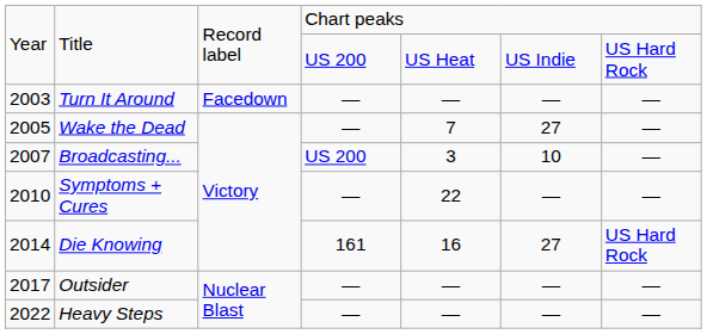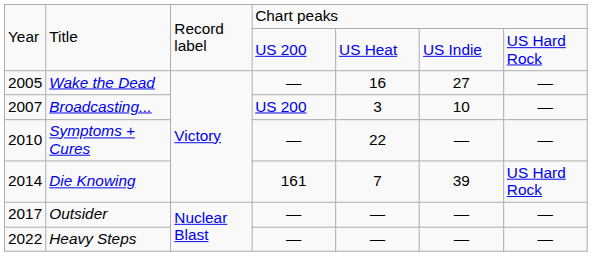 <table class="wikitable">
 <tr>
 <td rowspan="2">Year</td>
 <td rowspan="2">Title</td>
 <td rowspan="2">Record label</td>
 <td colspan="4">Chart peaks</td>
 </tr>
 <tr>
 <td width="80"><a href='#'>US 200</a></td>
 <td width="80"><a href='#'>US Heat</a></td>
 <td width="80"><a href='#'>US Indie</a></td>
 <td width="80"><a href='#'>US Hard Rock</a></td>
 </tr>
 <tr>
-<td>2003</td>
-<td><em><a href='#'>Turn It Around</a></em></td>
-<td><a href='#'>Facedown</a></td>
-<td align="center">—</td>
-<td align="center">—</td>
-<td align="center">—</td>
-<td align="center">—</td>
-</tr>
-<tr>
 <td>2005</td>
 <td><em><a href='#'>Wake the Dead</a></em></td>
 <td rowspan="4"><a href='#'>Victory</a></td>
 <td align="center">—</td>
-<td align="center">7</td>
+<td align="center">16</td>
 <td align="center">27</td>
 <td align="center">—</td>
 </tr>
 <tr>
 <td>2007</td>
 <td><em><a href='#'>Broadcasting...</a></em></td>
 <td width="80"><a href='#'>US 200</a></td>
 <td align="center">3</td>
 <td align="center">10</td>
 <td align="center">—</td>
 </tr>
 <tr>
 <td>2010</td>
 <td><em><a href='#'>Symptoms + Cures</a></em></td>
 <td align="center">—</td>
 <td align="center">22</td>
 <td align="center">—</td>
 <td align="center">—</td>
 </tr>
 <tr>
 <td>2014</td>
 <td><em><a href='#'>Die Knowing</a></em></td>
 <td align="center">161</td>
-<td align="center">16</td>
-<td align="center">27</td>
+<td align="center">7</td>
+<td align="center">39</td>
 <td width="80"><a href='#'>US Hard Rock</a></td>
 </tr>
 <tr>
 <td>2017</td>
 <td><em>Outsider</em></td>
 <td rowspan="2"><a href='#'>Nuclear Blast</a></td>
 <td align="center">—</td>
 <td align="center">—</td>
 <td align="center">—</td>
 <td align="center">—</td>
 </tr>
 <tr>
 <td>2022</td>
 <td><em>Heavy Steps</em></td>
 <td align="center">—</td>
 <td align="center">—</td>
 <td align="center">—</td>
 <td align="center">—</td>
 </tr>
 </table>
